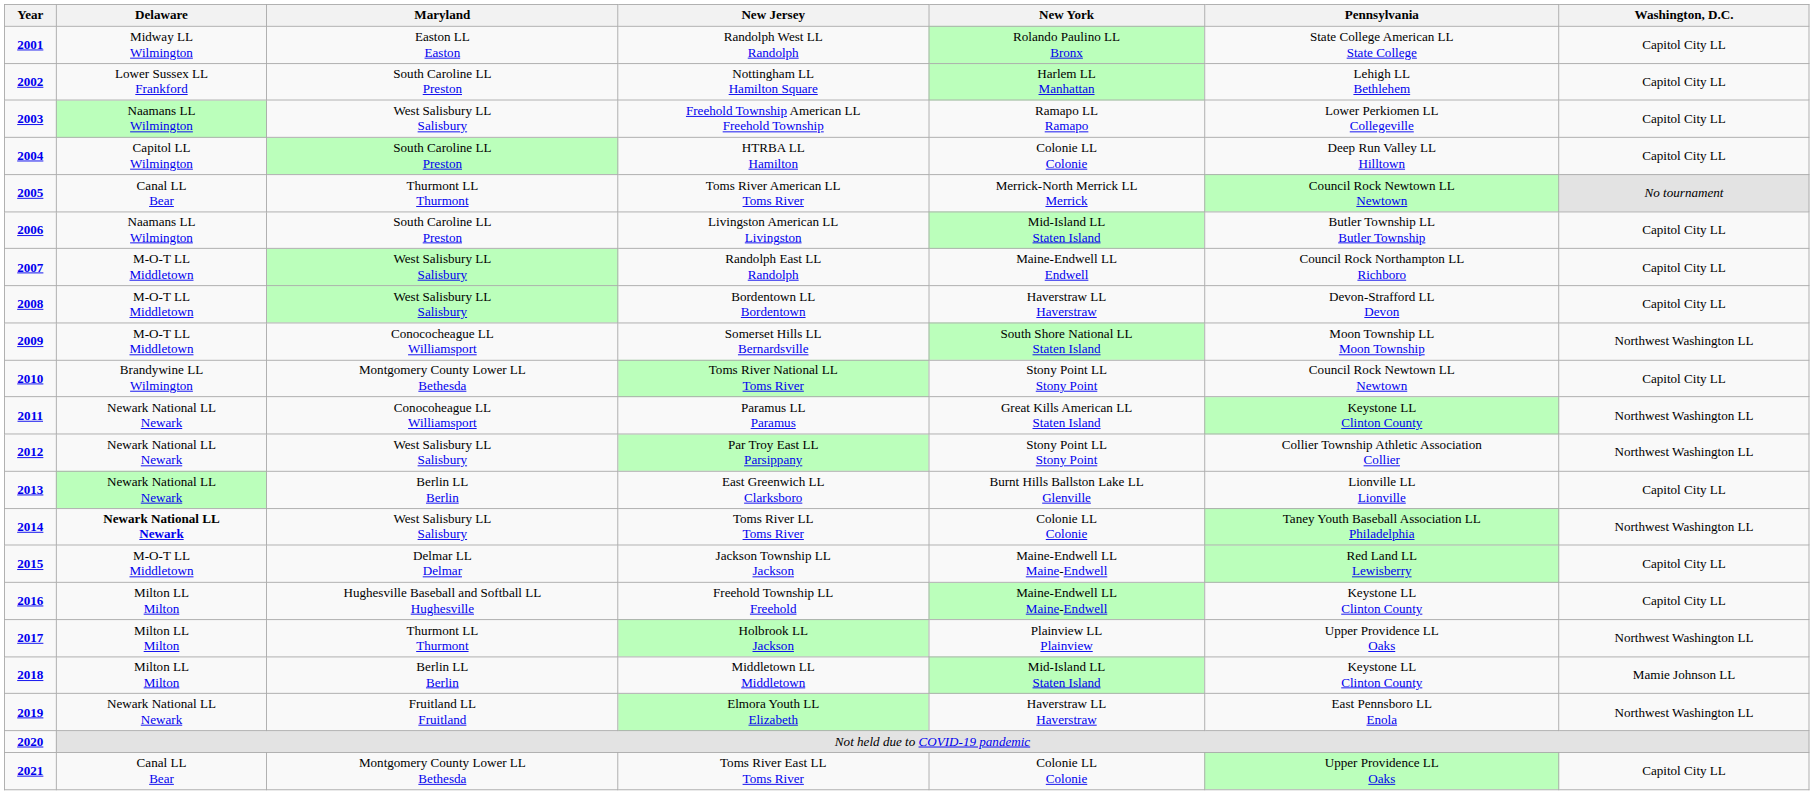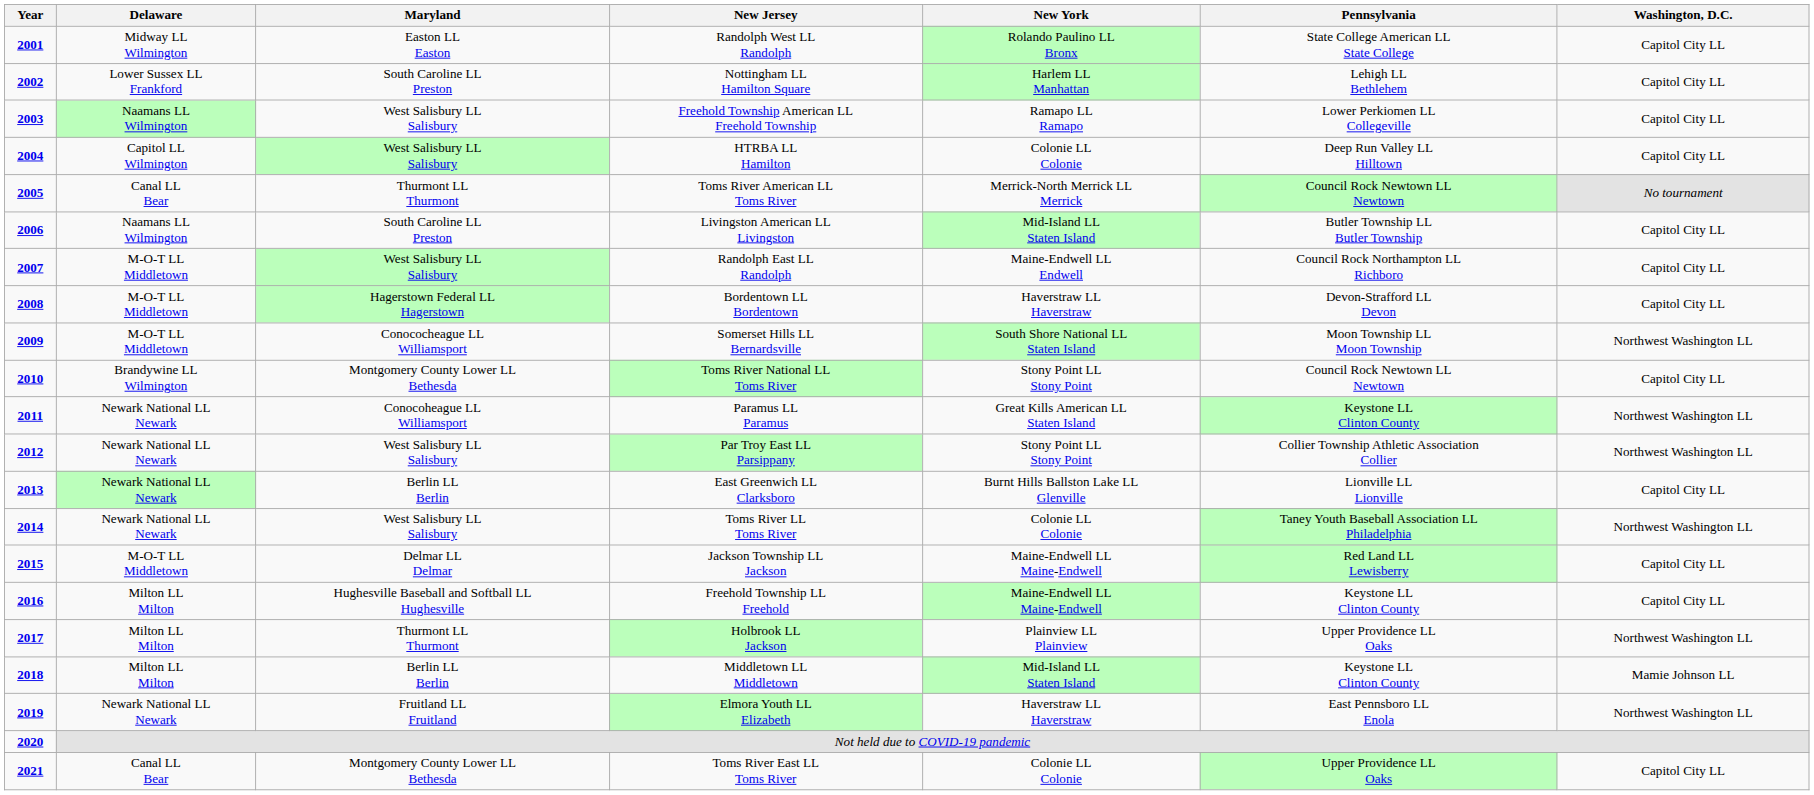 <table class="wikitable" style="width:100%; font-size:90%; text-align:center;">
 <tr>
 <th width="50">Year</th>
 <th> Delaware</th>
 <th> Maryland</th>
 <th> New Jersey</th>
 <th> New York</th>
 <th> Pennsylvania</th>
 <th> Washington, D.C.</th>
 </tr>
 <tr>
 <td><strong><a href='#'>2001</a></strong></td>
 <td>Midway LL<br><a href='#'>Wilmington</a></td>
 <td>Easton LL<br><a href='#'>Easton</a></td>
 <td>Randolph West LL<br><a href='#'>Randolph</a></td>
 <td style="background:#bfb;">Rolando Paulino LL<br><a href='#'>Bronx</a></td>
 <td>State College American LL<br><a href='#'>State College</a></td>
 <td>Capitol City LL</td>
 </tr>
 <tr>
 <td><strong><a href='#'>2002</a></strong></td>
 <td>Lower Sussex LL<br><a href='#'>Frankford</a></td>
 <td>South Caroline LL<br><a href='#'>Preston</a></td>
 <td>Nottingham LL<br><a href='#'>Hamilton Square</a></td>
 <td style="background:#bfb;">Harlem LL<br><a href='#'>Manhattan</a></td>
 <td>Lehigh LL<br><a href='#'>Bethlehem</a></td>
 <td>Capitol City LL</td>
 </tr>
 <tr>
 <td><strong><a href='#'>2003</a></strong></td>
 <td style="background:#bfb;">Naamans LL<br><a href='#'>Wilmington</a></td>
 <td>West Salisbury LL<br><a href='#'>Salisbury</a></td>
 <td><a href='#'>Freehold Township</a> American LL<br><a href='#'>Freehold Township</a></td>
 <td>Ramapo LL<br><a href='#'>Ramapo</a></td>
 <td>Lower Perkiomen LL<br><a href='#'>Collegeville</a></td>
 <td>Capitol City LL</td>
 </tr>
 <tr>
 <td><strong><a href='#'>2004</a></strong></td>
 <td>Capitol LL<br><a href='#'>Wilmington</a></td>
-<td style="background:#bfb;">South Caroline LL<br><a href='#'>Preston</a></td>
+<td style="background:#bfb;">West Salisbury LL<br><a href='#'>Salisbury</a></td>
 <td>HTRBA LL<br><a href='#'>Hamilton</a></td>
 <td>Colonie LL<br><a href='#'>Colonie</a></td>
 <td>Deep Run Valley LL<br><a href='#'>Hilltown</a></td>
 <td>Capitol City LL</td>
 </tr>
 <tr>
 <td><strong><a href='#'>2005</a></strong></td>
 <td>Canal LL<br><a href='#'>Bear</a></td>
 <td>Thurmont LL<br><a href='#'>Thurmont</a></td>
 <td>Toms River American LL<br><a href='#'>Toms River</a></td>
 <td>Merrick-North Merrick LL<br><a href='#'>Merrick</a></td>
 <td style="background:#bfb;">Council Rock Newtown LL<br><a href='#'>Newtown</a></td>
 <td style="background:#e3e3e3;"><em>No tournament</em></td>
 </tr>
 <tr>
 <td><strong><a href='#'>2006</a></strong></td>
 <td>Naamans LL<br><a href='#'>Wilmington</a></td>
 <td>South Caroline LL<br><a href='#'>Preston</a></td>
 <td>Livingston American LL<br><a href='#'>Livingston</a></td>
 <td style="background:#bfb;">Mid-Island LL<br><a href='#'>Staten Island</a></td>
 <td>Butler Township LL<br><a href='#'>Butler Township</a></td>
 <td>Capitol City LL</td>
 </tr>
 <tr>
 <td><strong><a href='#'>2007</a></strong></td>
 <td>M-O-T LL<br><a href='#'>Middletown</a></td>
 <td style="background:#bfb;">West Salisbury LL<br><a href='#'>Salisbury</a></td>
 <td>Randolph East LL<br><a href='#'>Randolph</a></td>
 <td>Maine-Endwell LL<br><a href='#'>Endwell</a></td>
 <td>Council Rock Northampton LL<br><a href='#'>Richboro</a></td>
 <td>Capitol City LL</td>
 </tr>
 <tr>
 <td><strong><a href='#'>2008</a></strong></td>
 <td>M-O-T LL<br><a href='#'>Middletown</a></td>
-<td style="background:#bfb;">West Salisbury LL<br><a href='#'>Salisbury</a></td>
+<td style="background:#bfb;">Hagerstown Federal LL<br><a href='#'>Hagerstown</a></td>
 <td>Bordentown LL<br><a href='#'>Bordentown</a></td>
 <td>Haverstraw LL<br><a href='#'>Haverstraw</a></td>
 <td>Devon-Strafford LL<br><a href='#'>Devon</a></td>
 <td>Capitol City LL</td>
 </tr>
 <tr>
 <td><strong><a href='#'>2009</a></strong></td>
 <td>M-O-T LL<br><a href='#'>Middletown</a></td>
 <td>Conococheague LL<br><a href='#'>Williamsport</a></td>
 <td>Somerset Hills LL<br><a href='#'>Bernardsville</a></td>
 <td style="background:#bfb;">South Shore National LL<br><a href='#'>Staten Island</a></td>
 <td>Moon Township LL<br><a href='#'>Moon Township</a></td>
 <td>Northwest Washington LL</td>
 </tr>
 <tr>
 <td><strong><a href='#'>2010</a></strong></td>
 <td>Brandywine LL<br><a href='#'>Wilmington</a></td>
 <td>Montgomery County Lower LL<br><a href='#'>Bethesda</a></td>
 <td style="background:#bfb;">Toms River National LL<br><a href='#'>Toms River</a></td>
 <td>Stony Point LL<br><a href='#'>Stony Point</a></td>
 <td>Council Rock Newtown LL<br><a href='#'>Newtown</a></td>
 <td>Capitol City LL</td>
 </tr>
 <tr>
 <td><strong><a href='#'>2011</a></strong></td>
 <td>Newark National LL<br><a href='#'>Newark</a></td>
 <td>Conocoheague LL<br><a href='#'>Williamsport</a></td>
 <td>Paramus LL<br><a href='#'>Paramus</a></td>
 <td>Great Kills American LL<br><a href='#'>Staten Island</a></td>
 <td style="background:#bfb;">Keystone LL<br><a href='#'>Clinton County</a></td>
 <td>Northwest Washington LL</td>
 </tr>
 <tr>
 <td><strong><a href='#'>2012</a></strong></td>
 <td>Newark National LL<br><a href='#'>Newark</a></td>
 <td>West Salisbury LL<br><a href='#'>Salisbury</a></td>
 <td style="background:#bfb;">Par Troy East LL<br><a href='#'>Parsippany</a></td>
 <td>Stony Point LL<br><a href='#'>Stony Point</a></td>
 <td>Collier Township Athletic Association<br><a href='#'>Collier</a></td>
 <td>Northwest Washington LL</td>
 </tr>
 <tr>
 <td><strong><a href='#'>2013</a></strong></td>
 <td style="background:#bfb;">Newark National LL<br><a href='#'>Newark</a></td>
 <td>Berlin LL<br><a href='#'>Berlin</a></td>
 <td>East Greenwich LL<br><a href='#'>Clarksboro</a></td>
 <td>Burnt Hills Ballston Lake LL<br><a href='#'>Glenville</a></td>
 <td>Lionville LL<br><a href='#'>Lionville</a></td>
 <td>Capitol City LL</td>
 </tr>
 <tr>
 <td><strong><a href='#'>2014</a></strong></td>
-<td><strong>Newark National LL<br><a href='#'>Newark</a></strong></td>
+<td>Newark National LL<br><a href='#'>Newark</a></td>
 <td>West Salisbury LL<br><a href='#'>Salisbury</a></td>
 <td>Toms River LL<br><a href='#'>Toms River</a></td>
 <td>Colonie LL<br><a href='#'>Colonie</a></td>
 <td style="background:#bfb;">Taney Youth Baseball Association LL<br><a href='#'>Philadelphia</a></td>
 <td>Northwest Washington LL</td>
 </tr>
 <tr>
 <td><strong><a href='#'>2015</a></strong></td>
 <td>M-O-T LL<br><a href='#'>Middletown</a></td>
 <td>Delmar LL<br><a href='#'>Delmar</a></td>
 <td>Jackson Township LL<br><a href='#'>Jackson</a></td>
 <td>Maine-Endwell LL<br><a href='#'>Maine</a>-<a href='#'>Endwell</a></td>
 <td style="background:#bfb;">Red Land LL<br><a href='#'>Lewisberry</a></td>
 <td>Capitol City LL</td>
 </tr>
 <tr>
 <td><strong><a href='#'>2016</a></strong></td>
 <td>Milton LL<br><a href='#'>Milton</a></td>
 <td>Hughesville Baseball and Softball LL<br><a href='#'>Hughesville</a></td>
 <td>Freehold Township LL<br><a href='#'>Freehold</a></td>
 <td style="background:#bfb;">Maine-Endwell LL<br><a href='#'>Maine</a>-<a href='#'>Endwell</a></td>
 <td>Keystone LL<br><a href='#'>Clinton County</a></td>
 <td>Capitol City LL</td>
 </tr>
 <tr>
 <td><strong><a href='#'>2017</a></strong></td>
 <td>Milton LL<br><a href='#'>Milton</a></td>
 <td>Thurmont LL<br><a href='#'>Thurmont</a></td>
 <td style="background:#bfb;">Holbrook LL<br><a href='#'>Jackson</a></td>
 <td>Plainview LL<br><a href='#'>Plainview</a></td>
 <td>Upper Providence LL<br><a href='#'>Oaks</a></td>
 <td>Northwest Washington LL</td>
 </tr>
 <tr>
 <td><strong><a href='#'>2018</a></strong></td>
 <td>Milton LL<br><a href='#'>Milton</a></td>
 <td>Berlin LL<br><a href='#'>Berlin</a></td>
 <td>Middletown LL<br><a href='#'>Middletown</a></td>
 <td style="background:#bfb;">Mid-Island LL<br><a href='#'>Staten Island</a></td>
 <td>Keystone LL<br><a href='#'>Clinton County</a></td>
 <td>Mamie Johnson LL</td>
 </tr>
 <tr>
 <td><strong><a href='#'>2019</a></strong></td>
 <td>Newark National LL<br><a href='#'>Newark</a></td>
 <td>Fruitland LL<br><a href='#'>Fruitland</a></td>
 <td style="background:#bfb;">Elmora Youth LL<br><a href='#'>Elizabeth</a></td>
 <td>Haverstraw LL<br><a href='#'>Haverstraw</a></td>
 <td>East Pennsboro LL<br><a href='#'>Enola</a></td>
 <td>Northwest Washington LL</td>
 </tr>
 <tr>
 <td><strong><a href='#'>2020</a></strong></td>
 <td colspan=8; style="background:#e3e3e3;"><em>Not held due to <a href='#'>COVID-19 pandemic</a></em></td>
 </tr>
 <tr>
 <td><strong><a href='#'>2021</a></strong></td>
 <td>Canal LL<br><a href='#'>Bear</a></td>
 <td>Montgomery County Lower LL<br><a href='#'>Bethesda</a></td>
 <td>Toms River East LL<br><a href='#'>Toms River</a></td>
 <td>Colonie LL<br><a href='#'>Colonie</a></td>
 <td style="background:#bfb;">Upper Providence LL<br><a href='#'>Oaks</a></td>
 <td>Capitol City LL</td>
 </tr>
 </table>
